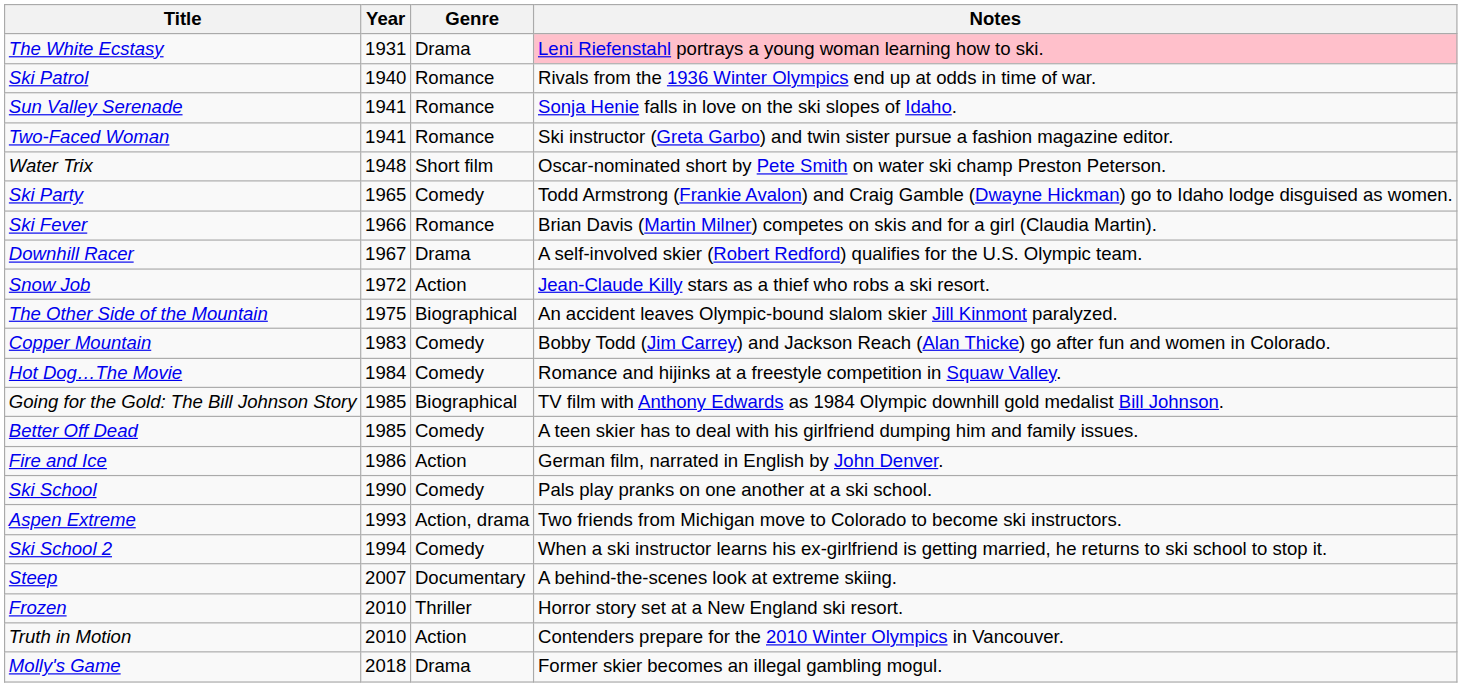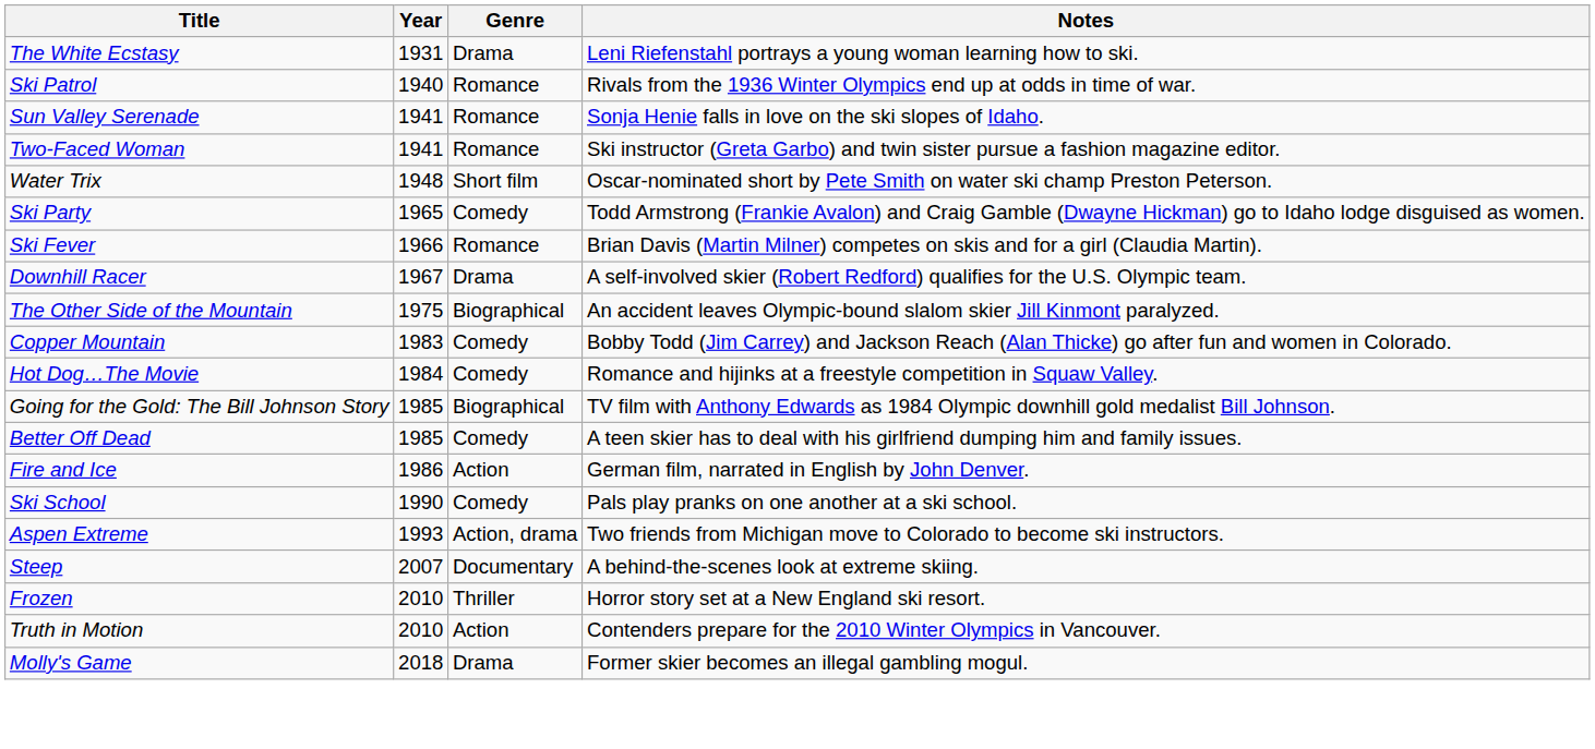 <table class="wikitable sortable">
 <tr>
 <th>Title</th>
 <th>Year</th>
 <th>Genre</th>
 <th>Notes</th>
 </tr>
 <tr>
 <td><em><a href='#'>The White Ecstasy</a></em></td>
 <td>1931</td>
 <td>Drama</td>
-<td style="background: pink;"><a href='#'>Leni Riefenstahl</a> portrays a young woman learning how to ski.</td>
+<td><a href='#'>Leni Riefenstahl</a> portrays a young woman learning how to ski.</td>
 </tr>
 <tr>
 <td><em><a href='#'>Ski Patrol</a></em></td>
 <td>1940</td>
 <td>Romance</td>
 <td>Rivals from the <a href='#'>1936 Winter Olympics</a> end up at odds in time of war.</td>
 </tr>
 <tr>
 <td><em><a href='#'>Sun Valley Serenade</a></em></td>
 <td>1941</td>
 <td>Romance</td>
 <td><a href='#'>Sonja Henie</a> falls in love on the ski slopes of <a href='#'>Idaho</a>.</td>
 </tr>
 <tr>
 <td><em><a href='#'>Two-Faced Woman</a></em></td>
 <td>1941</td>
 <td>Romance</td>
 <td>Ski instructor (<a href='#'>Greta Garbo</a>) and twin sister pursue a fashion magazine editor.</td>
 </tr>
 <tr>
 <td><em>Water Trix</em></td>
 <td>1948</td>
 <td>Short film</td>
 <td>Oscar-nominated short by <a href='#'>Pete Smith</a> on water ski champ Preston Peterson.</td>
 </tr>
 <tr>
 <td><em><a href='#'>Ski Party</a></em></td>
 <td>1965</td>
 <td>Comedy</td>
 <td>Todd Armstrong (<a href='#'>Frankie Avalon</a>) and Craig Gamble (<a href='#'>Dwayne Hickman</a>) go to Idaho lodge disguised as women.</td>
 </tr>
 <tr>
 <td><em><a href='#'>Ski Fever</a></em></td>
 <td>1966</td>
 <td>Romance</td>
 <td>Brian Davis (<a href='#'>Martin Milner</a>) competes on skis and for a girl (Claudia Martin).</td>
 </tr>
 <tr>
 <td><em><a href='#'>Downhill Racer</a></em></td>
 <td>1967</td>
 <td>Drama</td>
 <td>A self-involved skier (<a href='#'>Robert Redford</a>) qualifies for the U.S. Olympic team.</td>
-</tr>
-<tr>
-<td><em><a href='#'>Snow Job</a></em></td>
-<td>1972</td>
-<td>Action</td>
-<td><a href='#'>Jean-Claude Killy</a> stars as a thief who robs a ski resort.</td>
 </tr>
 <tr>
 <td><em><a href='#'>The Other Side of the Mountain</a></em></td>
 <td>1975</td>
 <td>Biographical</td>
 <td>An accident leaves Olympic-bound slalom skier <a href='#'>Jill Kinmont</a> paralyzed.</td>
 </tr>
 <tr>
 <td><em><a href='#'>Copper Mountain</a></em></td>
 <td>1983</td>
 <td>Comedy</td>
 <td>Bobby Todd (<a href='#'>Jim Carrey</a>) and Jackson Reach (<a href='#'>Alan Thicke</a>) go after fun and women in Colorado.</td>
 </tr>
 <tr>
 <td><em><a href='#'>Hot Dog…The Movie</a></em></td>
 <td>1984</td>
 <td>Comedy</td>
 <td>Romance and hijinks at a freestyle competition in <a href='#'>Squaw Valley</a>.</td>
 </tr>
 <tr>
 <td><em>Going for the Gold: The Bill Johnson Story</em></td>
 <td>1985</td>
 <td>Biographical</td>
 <td>TV film with <a href='#'>Anthony Edwards</a> as 1984 Olympic downhill gold medalist <a href='#'>Bill Johnson</a>.</td>
 </tr>
 <tr>
 <td><em><a href='#'>Better Off Dead</a></em></td>
 <td>1985</td>
 <td>Comedy</td>
 <td>A teen skier has to deal with his girlfriend dumping him and family issues.</td>
 </tr>
 <tr>
 <td><em><a href='#'>Fire and Ice</a></em></td>
 <td>1986</td>
 <td>Action</td>
 <td>German film, narrated in English by <a href='#'>John Denver</a>.</td>
 </tr>
 <tr>
 <td><em><a href='#'>Ski School</a></em></td>
 <td>1990</td>
 <td>Comedy</td>
 <td>Pals play pranks on one another at a ski school.</td>
 </tr>
 <tr>
 <td><em><a href='#'>Aspen Extreme</a></em></td>
 <td>1993</td>
 <td>Action, drama</td>
 <td>Two friends from Michigan move to Colorado to become ski instructors.</td>
 </tr>
 <tr>
-<td><em><a href='#'>Ski School 2</a></em></td>
-<td>1994</td>
-<td>Comedy</td>
-<td>When a ski instructor learns his ex-girlfriend is getting married, he returns to ski school to stop it.</td>
-</tr>
-<tr>
 <td><em><a href='#'>Steep</a></em></td>
 <td>2007</td>
 <td>Documentary</td>
 <td>A behind-the-scenes look at extreme skiing.</td>
 </tr>
 <tr>
 <td><em><a href='#'>Frozen</a></em></td>
 <td>2010</td>
 <td>Thriller</td>
 <td>Horror story set at a New England ski resort.</td>
 </tr>
 <tr>
 <td><em>Truth in Motion</em></td>
 <td>2010</td>
 <td>Action</td>
 <td>Contenders prepare for the <a href='#'>2010 Winter Olympics</a> in Vancouver.</td>
 </tr>
 <tr>
 <td><em><a href='#'>Molly's Game</a></em></td>
 <td>2018</td>
 <td>Drama</td>
 <td>Former skier becomes an illegal gambling mogul.</td>
 </tr>
 </table>
